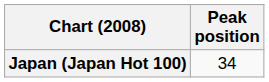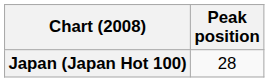 <table class="wikitable plainrowheaders">
 <tr>
 <th>Chart (2008)</th>
 <th>Peak<br>position</th>
 </tr>
 <tr>
 <th scope="row">Japan (Japan Hot 100)</th>
-<td style="text-align:center;">34</td>
+<td style="text-align:center;">28</td>
 </tr>
 </table>
